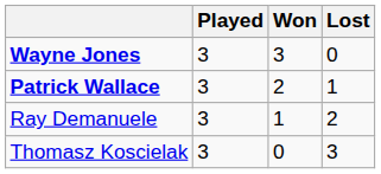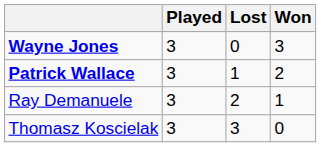 <table class="wikitable">
 <tr>
 <th></th>
 <th>Played</th>
+<th>Lost</th>
 <th>Won</th>
-<th>Lost</th>
 </tr>
 <tr>
 <td> <strong><a href='#'>Wayne Jones</a></strong></td>
 <td>3</td>
+<td>0</td>
 <td>3</td>
-<td>0</td>
 </tr>
 <tr>
 <td> <strong><a href='#'>Patrick Wallace</a></strong></td>
+<td>3</td>
+<td>1</td>
+<td>2</td>
+</tr>
+<tr>
+<td> <a href='#'>Ray Demanuele</a></td>
 <td>3</td>
 <td>2</td>
 <td>1</td>
 </tr>
 <tr>
-<td> <a href='#'>Ray Demanuele</a></td>
-<td>3</td>
-<td>1</td>
-<td>2</td>
-</tr>
-<tr>
 <td> <a href='#'>Thomasz Koscielak</a></td>
 <td>3</td>
+<td>3</td>
 <td>0</td>
-<td>3</td>
 </tr>
 </table>
